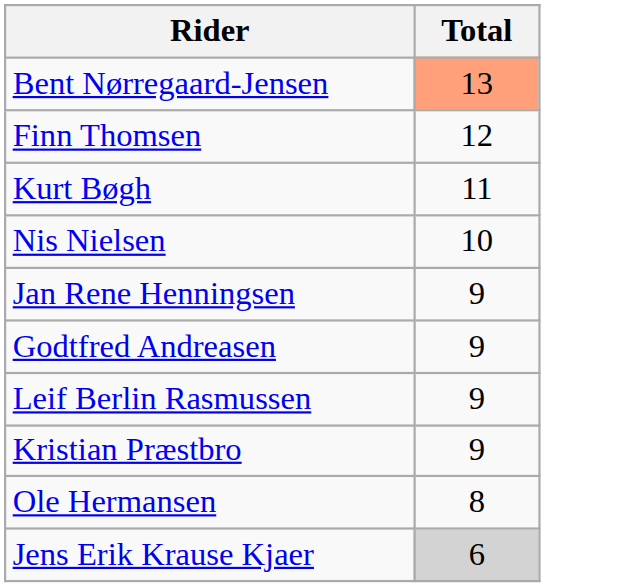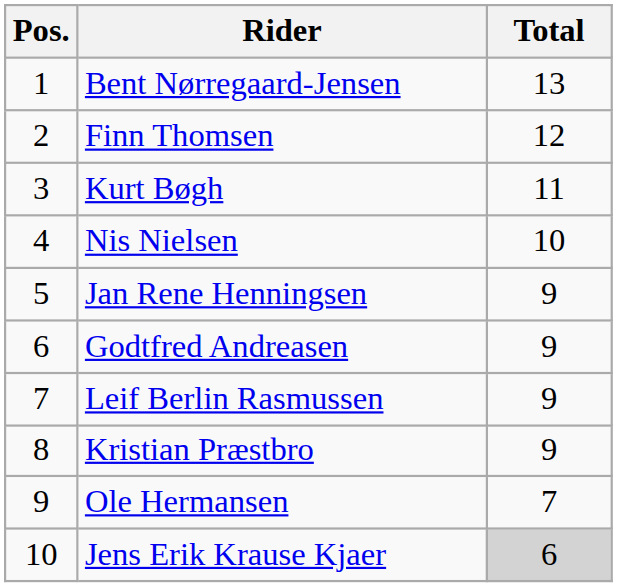 <table class=wikitable style="font-size:93%;">
 <tr>
+<th width=25px>Pos.</th>
 <th width=180px>Rider</th>
 <th width=50px>Total</th>
 </tr>
 <tr align=center>
+<td>1</td>
 <td align=left><a href='#'>Bent Nørregaard-Jensen</a></td>
-<td style="background: lightsalmon;">13</td>
+<td>13</td>
 </tr>
 <tr align=center>
+<td>2</td>
 <td align=left><a href='#'>Finn Thomsen</a></td>
 <td>12</td>
 </tr>
 <tr align=center>
+<td>3</td>
 <td align=left><a href='#'>Kurt Bøgh</a></td>
 <td>11</td>
 </tr>
 <tr align=center>
+<td>4</td>
 <td align=left><a href='#'>Nis Nielsen</a></td>
 <td>10</td>
 </tr>
 <tr align=center>
+<td>5</td>
 <td align=left><a href='#'>Jan Rene Henningsen</a></td>
 <td>9</td>
 </tr>
 <tr align=center>
+<td>6</td>
 <td align=left><a href='#'>Godtfred Andreasen</a></td>
 <td>9</td>
 </tr>
 <tr align=center>
+<td>7</td>
 <td align=left><a href='#'>Leif Berlin Rasmussen</a></td>
 <td>9</td>
 </tr>
 <tr align=center>
+<td>8</td>
 <td align=left><a href='#'>Kristian Præstbro</a></td>
 <td>9</td>
 </tr>
 <tr align=center>
+<td>9</td>
 <td align=left><a href='#'>Ole Hermansen</a></td>
-<td>8</td>
+<td>7</td>
 </tr>
 <tr align=center>
+<td>10</td>
 <td align=left><a href='#'>Jens Erik Krause Kjaer</a></td>
 <td style="background: lightgrey;">6</td>
 </tr>
 </table>
